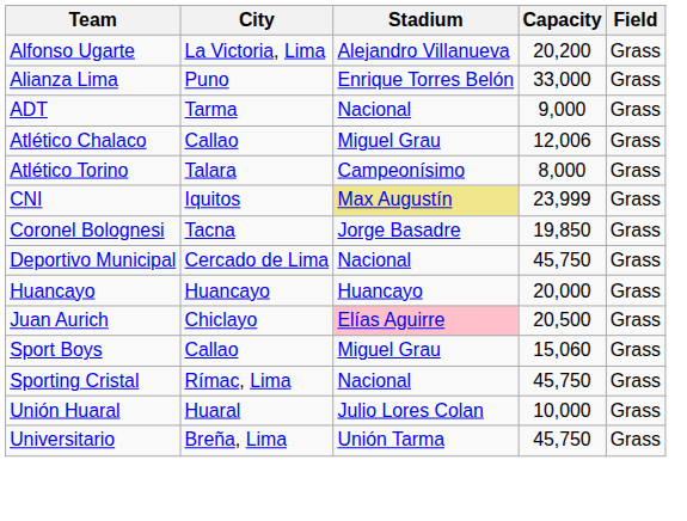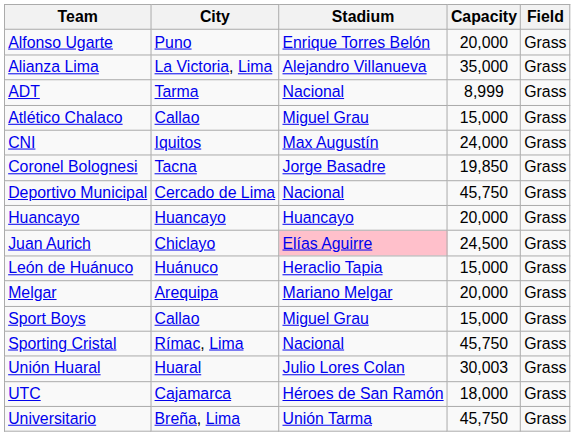 <table class="wikitable sortable">
 <tr>
 <th>Team</th>
 <th>City</th>
 <th>Stadium</th>
 <th>Capacity</th>
 <th>Field</th>
 </tr>
 <tr>
 <td><a href='#'>Alfonso Ugarte</a></td>
-<td><a href='#'>La Victoria</a>, <a href='#'>Lima</a></td>
-<td><a href='#'>Alejandro Villanueva</a></td>
-<td align="center">20,200</td>
+<td><a href='#'>Puno</a></td>
+<td><a href='#'>Enrique Torres Belón</a></td>
+<td align="center">20,000</td>
 <td>Grass</td>
 </tr>
 <tr>
 <td><a href='#'>Alianza Lima</a></td>
-<td><a href='#'>Puno</a></td>
-<td><a href='#'>Enrique Torres Belón</a></td>
-<td align="center">33,000</td>
+<td><a href='#'>La Victoria</a>, <a href='#'>Lima</a></td>
+<td><a href='#'>Alejandro Villanueva</a></td>
+<td align="center">35,000</td>
 <td>Grass</td>
 </tr>
 <tr>
 <td><a href='#'>ADT</a></td>
 <td><a href='#'>Tarma</a></td>
 <td><a href='#'>Nacional</a></td>
-<td align="center">9,000</td>
+<td align="center">8,999</td>
 <td>Grass</td>
 </tr>
 <tr>
 <td><a href='#'>Atlético Chalaco</a></td>
 <td><a href='#'>Callao</a></td>
 <td><a href='#'>Miguel Grau</a></td>
-<td align="center">12,006</td>
-<td>Grass</td>
-</tr>
-<tr>
-<td><a href='#'>Atlético Torino</a></td>
-<td><a href='#'>Talara</a></td>
-<td><a href='#'>Campeonísimo</a></td>
-<td align="center">8,000</td>
+<td align="center">15,000</td>
 <td>Grass</td>
 </tr>
 <tr>
 <td><a href='#'>CNI</a></td>
 <td><a href='#'>Iquitos</a></td>
-<td style="background: khaki;"><a href='#'>Max Augustín</a></td>
-<td align="center">23,999</td>
+<td><a href='#'>Max Augustín</a></td>
+<td align="center">24,000</td>
 <td>Grass</td>
 </tr>
 <tr>
 <td><a href='#'>Coronel Bolognesi</a></td>
 <td><a href='#'>Tacna</a></td>
 <td><a href='#'>Jorge Basadre</a></td>
 <td align="center">19,850</td>
 <td>Grass</td>
 </tr>
 <tr>
 <td><a href='#'>Deportivo Municipal</a></td>
 <td><a href='#'>Cercado de Lima</a></td>
 <td><a href='#'>Nacional</a></td>
 <td align="center">45,750</td>
 <td>Grass</td>
 </tr>
 <tr>
 <td><a href='#'>Huancayo</a></td>
 <td><a href='#'>Huancayo</a></td>
 <td><a href='#'>Huancayo</a></td>
 <td align="center">20,000</td>
 <td>Grass</td>
 </tr>
 <tr>
 <td><a href='#'>Juan Aurich</a></td>
 <td><a href='#'>Chiclayo</a></td>
 <td style="background: pink;"><a href='#'>Elías Aguirre</a></td>
-<td align="center">20,500</td>
+<td align="center">24,500</td>
+<td>Grass</td>
+</tr>
+<tr>
+<td><a href='#'>León de Huánuco</a></td>
+<td><a href='#'>Huánuco</a></td>
+<td><a href='#'>Heraclio Tapia</a></td>
+<td align="center">15,000</td>
+<td>Grass</td>
+</tr>
+<tr>
+<td><a href='#'>Melgar</a></td>
+<td><a href='#'>Arequipa</a></td>
+<td><a href='#'>Mariano Melgar</a></td>
+<td align="center">20,000</td>
 <td>Grass</td>
 </tr>
 <tr>
 <td><a href='#'>Sport Boys</a></td>
 <td><a href='#'>Callao</a></td>
 <td><a href='#'>Miguel Grau</a></td>
-<td align="center">15,060</td>
+<td align="center">15,000</td>
 <td>Grass</td>
 </tr>
 <tr>
 <td><a href='#'>Sporting Cristal</a></td>
 <td><a href='#'>Rímac</a>, <a href='#'>Lima</a></td>
 <td><a href='#'>Nacional</a></td>
 <td align="center">45,750</td>
 <td>Grass</td>
 </tr>
 <tr>
 <td><a href='#'>Unión Huaral</a></td>
 <td><a href='#'>Huaral</a></td>
 <td><a href='#'>Julio Lores Colan</a></td>
-<td align="center">10,000</td>
+<td align="center">30,003</td>
+<td>Grass</td>
+</tr>
+<tr>
+<td><a href='#'>UTC</a></td>
+<td><a href='#'>Cajamarca</a></td>
+<td><a href='#'>Héroes de San Ramón</a></td>
+<td align="center">18,000</td>
 <td>Grass</td>
 </tr>
 <tr>
 <td><a href='#'>Universitario</a></td>
 <td><a href='#'>Breña</a>, <a href='#'>Lima</a></td>
 <td><a href='#'>Unión Tarma</a></td>
 <td align="center">45,750</td>
 <td>Grass</td>
 </tr>
 </table>
